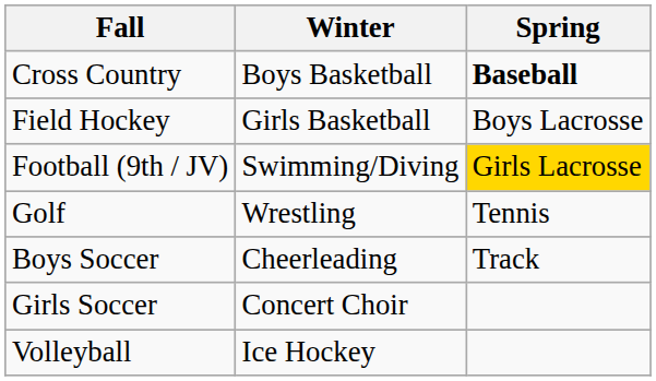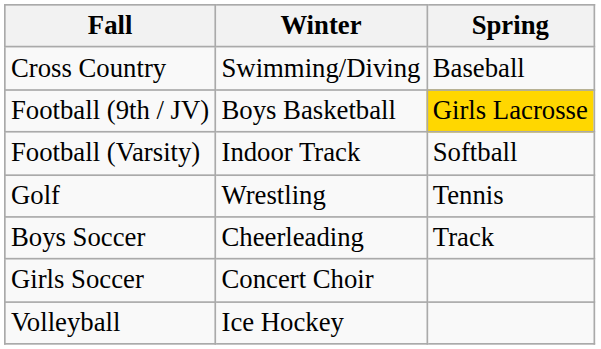 <table class="wikitable">
 <tr>
 <th>Fall</th>
 <th>Winter</th>
 <th>Spring</th>
 </tr>
 <tr>
 <td>Cross Country</td>
-<td>Boys Basketball</td>
-<td><strong>Baseball</strong></td>
-</tr>
-<tr>
-<td>Field Hockey</td>
-<td>Girls Basketball</td>
-<td>Boys Lacrosse</td>
+<td>Swimming/Diving</td>
+<td>Baseball</td>
 </tr>
 <tr>
 <td>Football (9th / JV)</td>
-<td>Swimming/Diving</td>
+<td>Boys Basketball</td>
 <td style="background: gold;">Girls Lacrosse</td>
+</tr>
+<tr>
+<td>Football (Varsity)</td>
+<td>Indoor Track</td>
+<td>Softball</td>
 </tr>
 <tr>
 <td>Golf</td>
 <td>Wrestling</td>
 <td>Tennis</td>
 </tr>
 <tr>
 <td>Boys Soccer</td>
 <td>Cheerleading</td>
 <td>Track</td>
 </tr>
 <tr>
 <td>Girls Soccer</td>
 <td>Concert Choir</td>
 <td></td>
 </tr>
 <tr>
 <td>Volleyball</td>
 <td>Ice Hockey</td>
 <td></td>
 </tr>
 </table>
